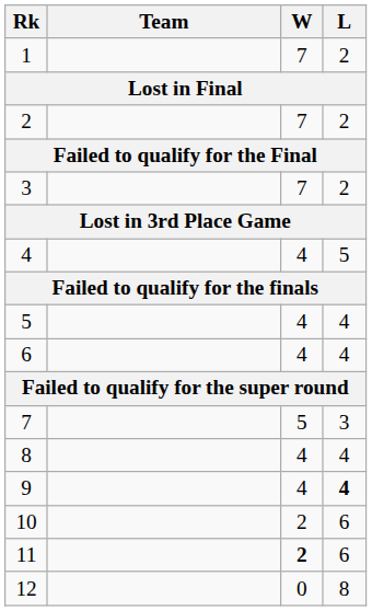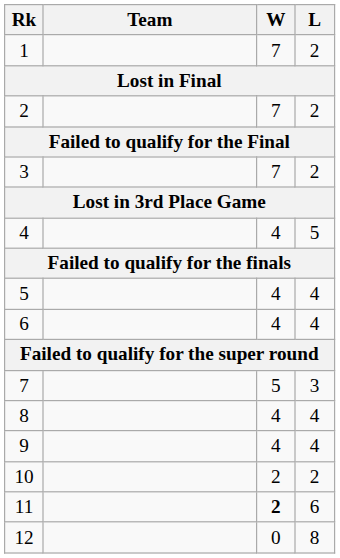 <table class=wikitable style=text-align:center>
 <tr>
 <th width=25>Rk</th>
 <th width=170>Team</th>
 <th width=25>W</th>
 <th width=25>L</th>
 </tr>
 <tr>
 <td>1</td>
 <td align=left></td>
 <td>7</td>
 <td>2</td>
 </tr>
 <tr>
 <th colspan="6">Lost in Final</th>
 </tr>
 <tr>
 <td>2</td>
 <td align=left></td>
 <td>7</td>
 <td>2</td>
 </tr>
 <tr>
 <th colspan="6">Failed to qualify for the Final</th>
 </tr>
 <tr>
 <td>3</td>
 <td align=left></td>
 <td>7</td>
 <td>2</td>
 </tr>
 <tr>
 <th colspan="6">Lost in 3rd Place Game</th>
 </tr>
 <tr>
 <td>4</td>
 <td align=left></td>
 <td>4</td>
 <td>5</td>
 </tr>
 <tr>
 <th colspan="6">Failed to qualify for the finals</th>
 </tr>
 <tr>
 <td>5</td>
 <td align=left></td>
 <td>4</td>
 <td>4</td>
 </tr>
 <tr>
 <td>6</td>
 <td align=left></td>
 <td>4</td>
 <td>4</td>
 </tr>
 <tr>
 <th colspan="6">Failed to qualify for the super round</th>
 </tr>
 <tr>
 <td>7</td>
 <td align=left></td>
 <td>5</td>
 <td>3</td>
 </tr>
 <tr>
 <td>8</td>
 <td align=left></td>
 <td>4</td>
 <td>4</td>
 </tr>
 <tr>
 <td>9</td>
 <td align=left></td>
 <td>4</td>
-<td><strong>4</strong></td>
+<td>4</td>
 </tr>
 <tr>
 <td>10</td>
 <td align=left></td>
 <td>2</td>
-<td>6</td>
+<td>2</td>
 </tr>
 <tr>
 <td>11</td>
 <td align=left></td>
 <td><strong>2</strong></td>
 <td>6</td>
 </tr>
 <tr>
 <td>12</td>
 <td align=left></td>
 <td>0</td>
 <td>8</td>
 </tr>
 </table>
